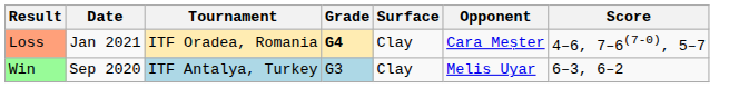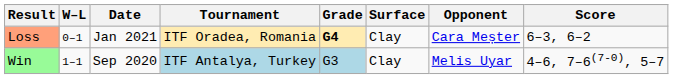 <table class="sortable wikitable">
 <tr>
 <th>Result</th>
+<th class="unsortable">W–L</th>
 <th>Date</th>
 <th>Tournament</th>
 <th>Grade</th>
 <th>Surface</th>
 <th>Opponent</th>
 <th class="unsortable">Score</th>
 </tr>
 <tr>
 <td style="background:#ffa07a;">Loss</td>
+<td><small>0–1</small></td>
 <td>Jan 2021</td>
 <td bgcolor="#ffecb2">ITF Oradea, Romania</td>
 <td bgcolor="#ffecb2"><strong>G4</strong></td>
 <td>Clay</td>
 <td> <a href='#'>Cara Meșter</a></td>
-<td>4–6, 7–6<sup>(7-0)</sup>, 5–7</td>
+<td>6–3, 6–2</td>
 </tr>
 <tr>
 <td style="background:#98FB98;">Win</td>
+<td><small>1–1</small></td>
 <td>Sep 2020</td>
 <td bgcolor="lightblue">ITF Antalya, Turkey</td>
 <td bgcolor="lightblue">G3</td>
 <td>Clay</td>
 <td>  <a href='#'>Melis Uyar</a></td>
-<td>6–3, 6–2</td>
+<td>4–6, 7–6<sup>(7-0)</sup>, 5–7</td>
 </tr>
 </table>
